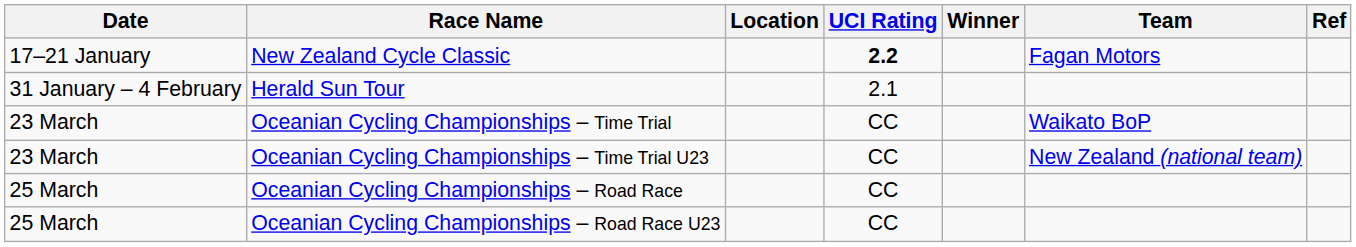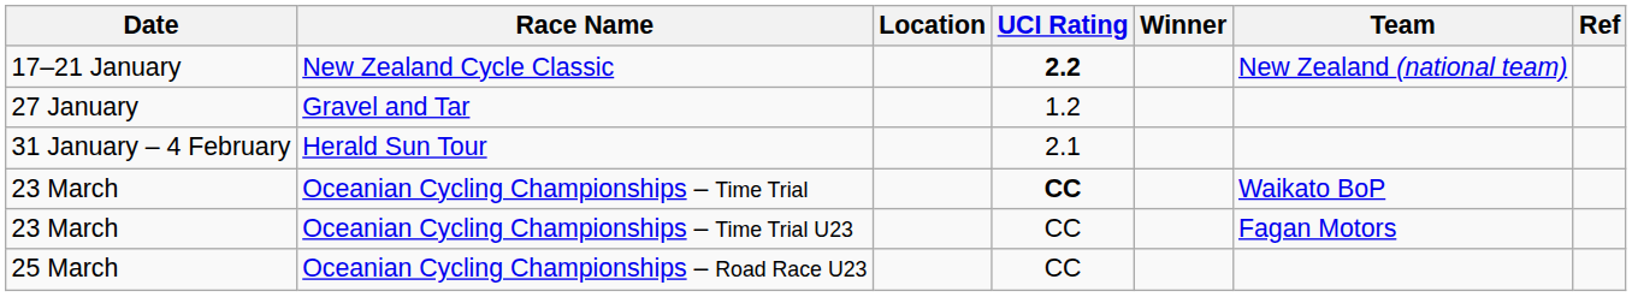 <table class="wikitable sortable">
 <tr>
 <th>Date</th>
 <th>Race Name</th>
 <th>Location</th>
 <th><a href='#'>UCI Rating</a></th>
 <th>Winner</th>
 <th>Team</th>
 <th>Ref</th>
 </tr>
 <tr>
 <td>17–21 January</td>
 <td><a href='#'>New Zealand Cycle Classic</a></td>
 <td></td>
 <td align=center><strong>2.2</strong></td>
 <td></td>
-<td><a href='#'>Fagan Motors</a></td>
+<td><a href='#'>New Zealand <em>(national team)</em></a></td>
+<td align=center></td>
+</tr>
+<tr>
+<td>27 January</td>
+<td><a href='#'>Gravel and Tar</a></td>
+<td></td>
+<td align=center>1.2</td>
+<td></td>
+<td></td>
 <td align=center></td>
 </tr>
 <tr>
 <td>31 January – 4 February</td>
 <td><a href='#'>Herald Sun Tour</a></td>
 <td></td>
 <td align=center>2.1</td>
 <td></td>
 <td></td>
 <td align=center></td>
 </tr>
 <tr>
 <td>23 March</td>
 <td><a href='#'>Oceanian Cycling Championships</a> – <small>Time Trial</small></td>
 <td></td>
-<td align=center>CC</td>
+<td align=center><strong>CC</strong></td>
 <td></td>
 <td><a href='#'>Waikato BoP</a></td>
 <td align=center></td>
 </tr>
 <tr>
 <td>23 March</td>
 <td><a href='#'>Oceanian Cycling Championships</a> – <small>Time Trial U23</small></td>
 <td></td>
 <td align=center>CC</td>
 <td></td>
-<td><a href='#'>New Zealand <em>(national team)</em></a></td>
-<td align=center></td>
-</tr>
-<tr>
-<td>25 March</td>
-<td><a href='#'>Oceanian Cycling Championships</a> – <small>Road Race</small></td>
-<td></td>
-<td align=center>CC</td>
-<td></td>
-<td></td>
+<td><a href='#'>Fagan Motors</a></td>
 <td align=center></td>
 </tr>
 <tr>
 <td>25 March</td>
 <td><a href='#'>Oceanian Cycling Championships</a> – <small>Road Race U23</small></td>
 <td></td>
 <td align=center>CC</td>
 <td></td>
 <td></td>
 <td align=center></td>
 </tr>
 </table>
